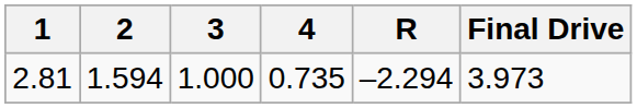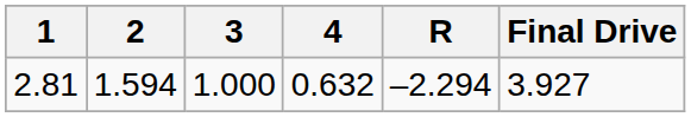 <table class="wikitable" border="1">
 <tr>
 <th>1</th>
 <th>2</th>
 <th>3</th>
 <th>4</th>
 <th>R</th>
 <th>Final Drive</th>
 </tr>
 <tr>
 <td>2.81</td>
 <td>1.594</td>
 <td>1.000</td>
-<td>0.735</td>
+<td>0.632</td>
 <td>–2.294</td>
-<td>3.973</td>
+<td>3.927</td>
 </tr>
 </table>
